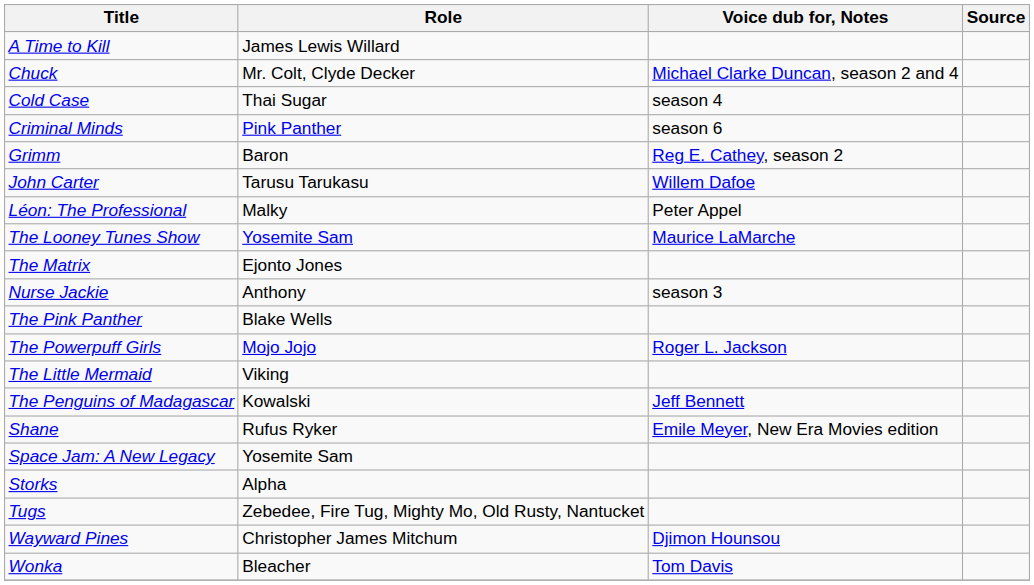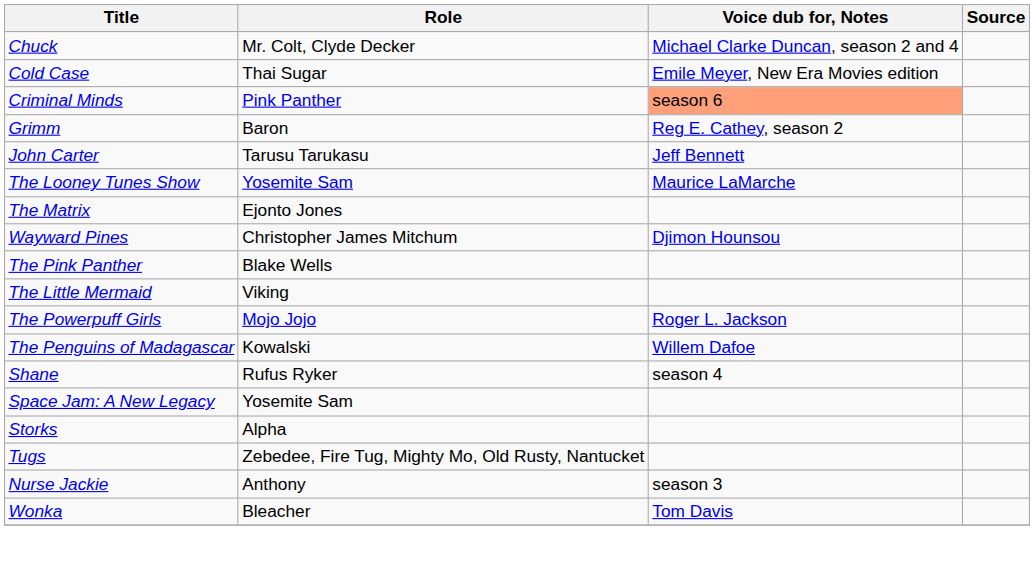 <table class="wikitable sortable plainrowheaders">
 <tr>
 <th>Title</th>
 <th>Role</th>
 <th class="unsortable">Voice dub for, Notes</th>
 <th class="unsortable">Source</th>
-</tr>
-<tr>
-<td><em><a href='#'>A Time to Kill</a></em></td>
-<td>James Lewis Willard</td>
-<td></td>
-<td></td>
 </tr>
 <tr>
 <td><em><a href='#'>Chuck</a></em></td>
 <td>Mr. Colt, Clyde Decker</td>
 <td><a href='#'>Michael Clarke Duncan</a>, season 2 and 4</td>
 <td></td>
 </tr>
 <tr>
 <td><em><a href='#'>Cold Case</a></em></td>
 <td>Thai Sugar</td>
-<td>season 4</td>
+<td><a href='#'>Emile Meyer</a>, New Era Movies edition</td>
 <td></td>
 </tr>
 <tr>
 <td><em><a href='#'>Criminal Minds</a></em></td>
 <td><a href='#'>Pink Panther</a></td>
-<td>season 6</td>
+<td style="background: lightsalmon;">season 6</td>
 <td></td>
 </tr>
 <tr>
 <td><em><a href='#'>Grimm</a></em></td>
 <td>Baron</td>
 <td><a href='#'>Reg E. Cathey</a>, season 2</td>
 <td></td>
 </tr>
 <tr>
 <td><em><a href='#'>John Carter</a></em></td>
 <td>Tarusu Tarukasu</td>
-<td><a href='#'>Willem Dafoe</a></td>
-<td></td>
-</tr>
-<tr>
-<td><em><a href='#'>Léon: The Professional</a></em></td>
-<td>Malky</td>
-<td>Peter Appel</td>
+<td><a href='#'>Jeff Bennett</a></td>
 <td></td>
 </tr>
 <tr>
 <td><em><a href='#'>The Looney Tunes Show</a></em></td>
 <td><a href='#'>Yosemite Sam</a></td>
 <td><a href='#'>Maurice LaMarche</a></td>
 <td></td>
 </tr>
 <tr>
 <td><em><a href='#'>The Matrix</a></em></td>
 <td>Ejonto Jones</td>
 <td></td>
 <td></td>
 </tr>
 <tr>
-<td><em><a href='#'>Nurse Jackie</a></em></td>
-<td>Anthony</td>
-<td>season 3</td>
+<td><em><a href='#'>Wayward Pines</a></em></td>
+<td>Christopher James Mitchum</td>
+<td><a href='#'>Djimon Hounsou</a></td>
 <td></td>
 </tr>
 <tr>
 <td><em><a href='#'>The Pink Panther</a></em></td>
 <td>Blake Wells</td>
+<td></td>
+<td></td>
+</tr>
+<tr>
+<td><em><a href='#'>The Little Mermaid</a></em></td>
+<td>Viking</td>
 <td></td>
 <td></td>
 </tr>
 <tr>
 <td><em><a href='#'>The Powerpuff Girls</a></em></td>
 <td><a href='#'>Mojo Jojo</a></td>
 <td><a href='#'>Roger L. Jackson</a></td>
 <td></td>
 </tr>
 <tr>
-<td><em><a href='#'>The Little Mermaid</a></em></td>
-<td>Viking</td>
-<td></td>
-<td></td>
-</tr>
-<tr>
 <td><em><a href='#'>The Penguins of Madagascar</a></em></td>
 <td>Kowalski</td>
-<td><a href='#'>Jeff Bennett</a></td>
+<td><a href='#'>Willem Dafoe</a></td>
 <td></td>
 </tr>
 <tr>
 <td><em><a href='#'>Shane</a></em></td>
 <td>Rufus Ryker</td>
-<td><a href='#'>Emile Meyer</a>, New Era Movies edition</td>
+<td>season 4</td>
 <td></td>
 </tr>
 <tr>
 <td><em><a href='#'>Space Jam: A New Legacy</a></em></td>
 <td>Yosemite Sam</td>
 <td></td>
 <td></td>
 </tr>
 <tr>
 <td><em><a href='#'>Storks</a></em></td>
 <td>Alpha</td>
 <td></td>
 <td></td>
 </tr>
 <tr>
 <td><em><a href='#'>Tugs</a></em></td>
 <td>Zebedee, Fire Tug, Mighty Mo, Old Rusty, Nantucket</td>
 <td></td>
 <td></td>
 </tr>
 <tr>
-<td><em><a href='#'>Wayward Pines</a></em></td>
-<td>Christopher James Mitchum</td>
-<td><a href='#'>Djimon Hounsou</a></td>
+<td><em><a href='#'>Nurse Jackie</a></em></td>
+<td>Anthony</td>
+<td>season 3</td>
 <td></td>
 </tr>
 <tr>
 <td><em><a href='#'>Wonka</a></em></td>
 <td>Bleacher</td>
 <td><a href='#'>Tom Davis</a></td>
 <td></td>
 </tr>
 <tr>
 </tr>
 </table>
